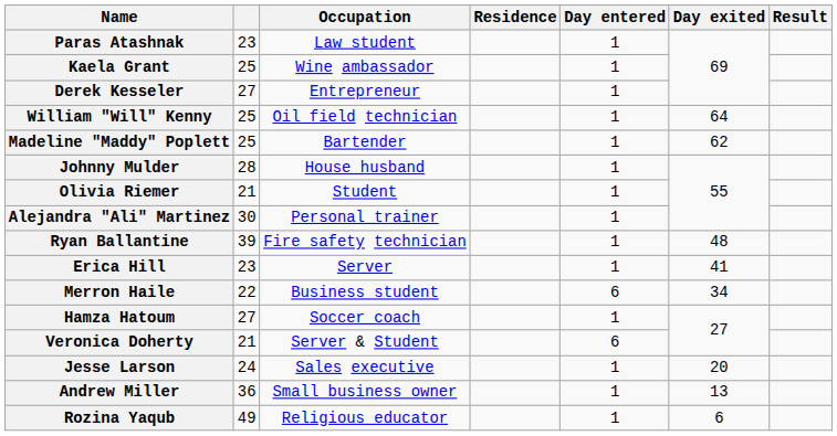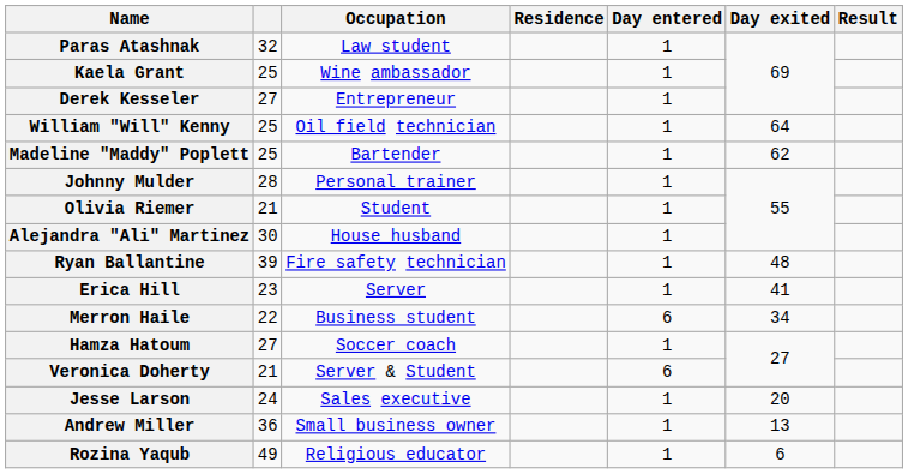 <table class="wikitable sortable" style="text-align:center; width:auto;">
 <tr>
 <th>Name</th>
 <th></th>
 <th class="unsortable">Occupation</th>
 <th class="unsortable">Residence</th>
 <th>Day entered</th>
 <th>Day exited</th>
 <th class="unsortable">Result</th>
 </tr>
 <tr>
 <th>Paras Atashnak</th>
-<td>23</td>
+<td>32</td>
 <td><a href='#'>Law student</a></td>
 <td></td>
 <td>1</td>
 <td rowspan="3">69</td>
 <td></td>
 </tr>
 <tr>
 <th>Kaela Grant</th>
 <td>25</td>
 <td><a href='#'>Wine</a> <a href='#'>ambassador</a></td>
 <td></td>
 <td>1</td>
 <td></td>
 </tr>
 <tr>
 <th>Derek Kesseler</th>
 <td>27</td>
 <td><a href='#'>Entrepreneur</a></td>
 <td></td>
 <td>1</td>
 <td></td>
 </tr>
 <tr>
 <th>William "Will" Kenny</th>
 <td>25</td>
 <td><a href='#'>Oil field</a> <a href='#'>technician</a></td>
 <td></td>
 <td>1</td>
 <td>64</td>
 <td></td>
 </tr>
 <tr>
 <th nowrap>Madeline "Maddy" Poplett</th>
 <td>25</td>
 <td><a href='#'>Bartender</a></td>
 <td></td>
 <td>1</td>
 <td>62</td>
 <td></td>
 </tr>
 <tr>
 <th>Johnny Mulder</th>
 <td>28</td>
-<td><a href='#'>House husband</a></td>
+<td><a href='#'>Personal trainer</a></td>
 <td></td>
 <td>1</td>
 <td rowspan="3">55</td>
 <td></td>
 </tr>
 <tr>
 <th>Olivia Riemer</th>
 <td>21</td>
 <td><a href='#'>Student</a></td>
 <td></td>
 <td>1</td>
 <td></td>
 </tr>
 <tr>
 <th>Alejandra "Ali" Martinez</th>
 <td>30</td>
-<td><a href='#'>Personal trainer</a></td>
+<td><a href='#'>House husband</a></td>
 <td></td>
 <td>1</td>
 <td></td>
 </tr>
 <tr>
 <th>Ryan Ballantine</th>
 <td>39</td>
 <td nowrap><a href='#'>Fire safety</a> <a href='#'>technician</a></td>
 <td></td>
 <td>1</td>
 <td>48</td>
 <td></td>
 </tr>
 <tr>
 <th>Erica Hill</th>
 <td>23</td>
 <td><a href='#'>Server</a></td>
 <td></td>
 <td>1</td>
 <td>41</td>
 <td></td>
 </tr>
 <tr>
 <th>Merron Haile</th>
 <td>22</td>
 <td><a href='#'>Business student</a></td>
 <td></td>
 <td>6</td>
 <td>34</td>
 <td></td>
 </tr>
 <tr>
 <th>Hamza Hatoum</th>
 <td>27</td>
 <td><a href='#'>Soccer coach</a></td>
 <td></td>
 <td>1</td>
 <td rowspan="2">27</td>
 <td></td>
 </tr>
 <tr>
 <th>Veronica Doherty</th>
 <td>21</td>
 <td><a href='#'>Server</a> & <a href='#'>Student</a></td>
 <td></td>
 <td>6</td>
 <td></td>
 </tr>
 <tr>
 <th>Jesse Larson</th>
 <td>24</td>
 <td><a href='#'>Sales</a> <a href='#'>executive</a></td>
 <td></td>
 <td>1</td>
 <td>20</td>
 <td></td>
 </tr>
 <tr>
 <th>Andrew Miller</th>
 <td>36</td>
 <td><a href='#'>Small business owner</a></td>
 <td></td>
 <td>1</td>
 <td>13</td>
 <td></td>
 </tr>
 <tr>
 <th>Rozina Yaqub</th>
 <td>49</td>
 <td><a href='#'>Religious educator</a></td>
 <td></td>
 <td>1</td>
 <td>6</td>
 <td></td>
 </tr>
 </table>
